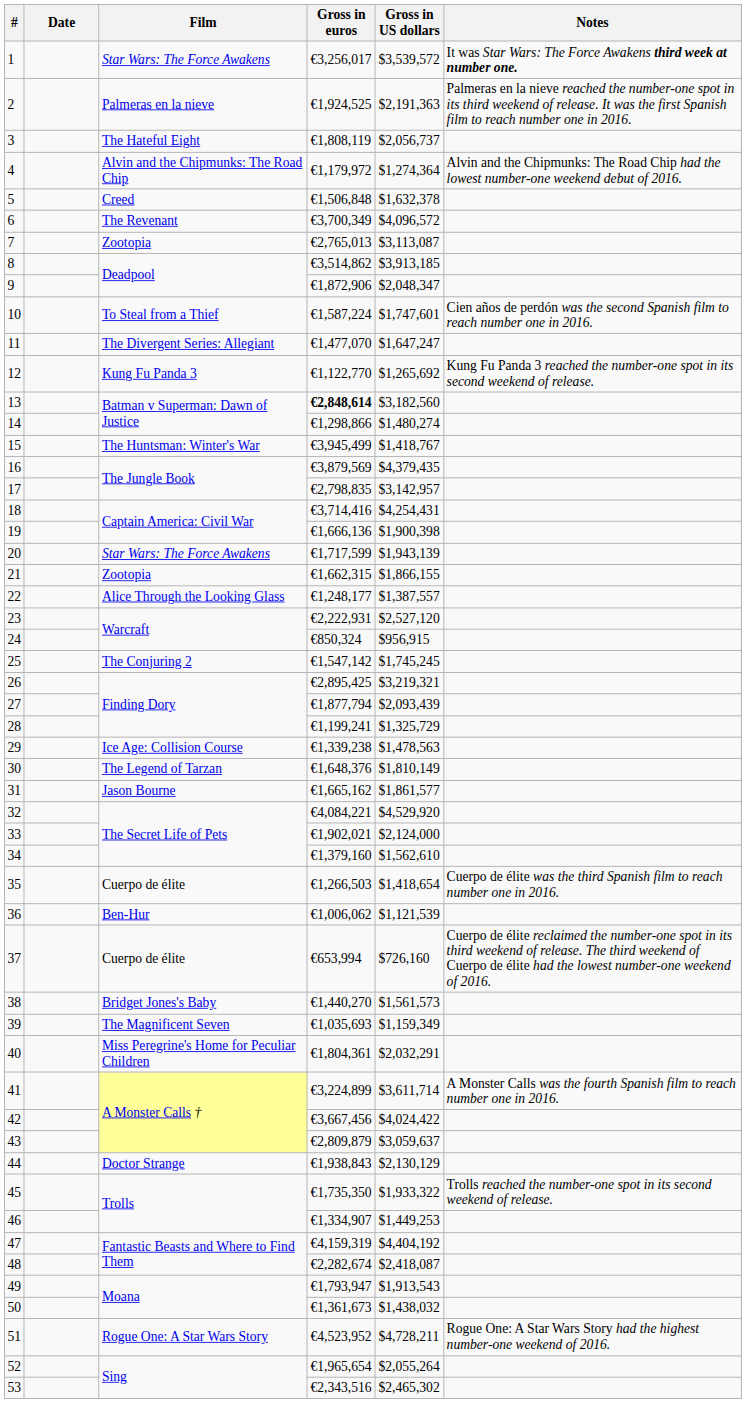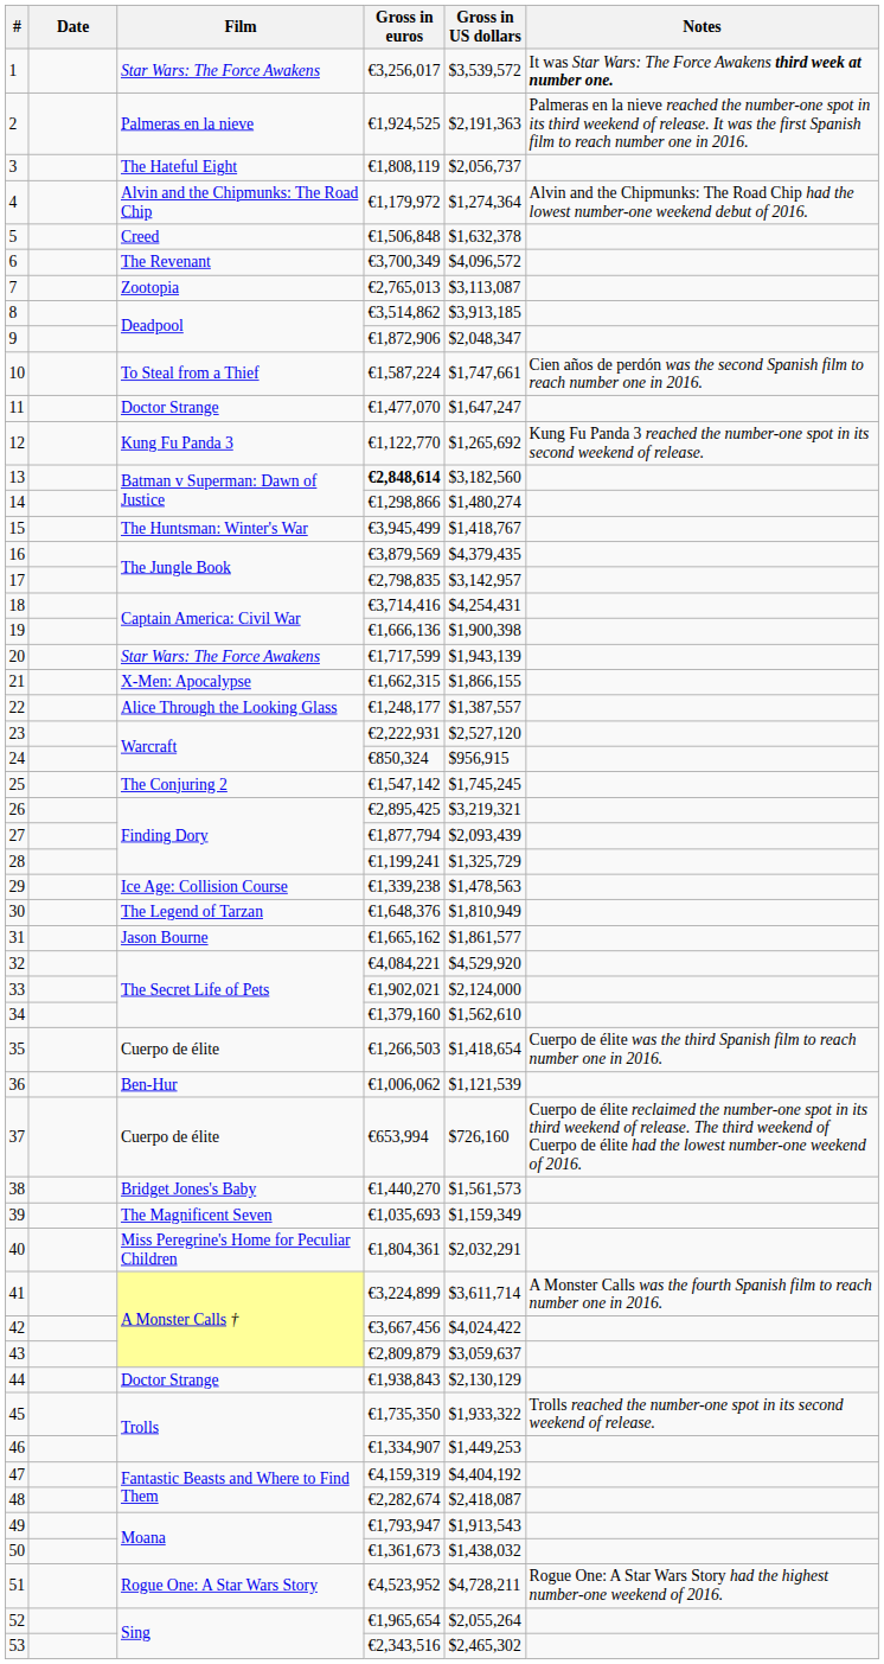 <table class="wikitable sortable">
 <tr>
 <th style="width:1%;">#</th>
 <th style="width:10%;">Date</th>
 <th style="width:28%;">Film</th>
 <th style="width:8%;">Gross in euros</th>
 <th style="width:8%;">Gross in US dollars</th>
 <th style="width:40%;">Notes</th>
 </tr>
 <tr>
 <td>1</td>
 <td></td>
 <td><em><a href='#'>Star Wars: The Force Awakens</a></em></td>
 <td>€3,256,017</td>
 <td>$3,539,572</td>
 <td>It was <em>Star Wars: The Force Awakens<strong> third week at number one.</td>
 </tr>
 <tr>
 <td>2</td>
 <td></td>
 <td></em><a href='#'>Palmeras en la nieve</a><em></td>
 <td>€1,924,525</td>
 <td>$2,191,363</td>
 <td></em>Palmeras en la nieve<em> reached the number-one spot in its third weekend of release. It was the first Spanish film to reach number one in 2016.</td>
 </tr>
 <tr>
 <td>3</td>
 <td></td>
 <td></em><a href='#'>The Hateful Eight</a><em></td>
 <td>€1,808,119</td>
 <td>$2,056,737</td>
 <td></td>
 </tr>
 <tr>
 <td>4</td>
 <td></td>
 <td></em><a href='#'>Alvin and the Chipmunks: The Road Chip</a><em></td>
 <td>€1,179,972</td>
 <td>$1,274,364</td>
 <td></em>Alvin and the Chipmunks: The Road Chip<em> had the lowest number-one weekend debut of 2016.</td>
 </tr>
 <tr>
 <td>5</td>
 <td></td>
 <td></em><a href='#'>Creed</a><em></td>
 <td>€1,506,848</td>
 <td>$1,632,378</td>
 <td></td>
 </tr>
 <tr>
 <td>6</td>
 <td></td>
 <td></em><a href='#'>The Revenant</a><em></td>
 <td>€3,700,349</td>
 <td>$4,096,572</td>
 <td></td>
 </tr>
 <tr>
 <td>7</td>
 <td></td>
 <td></em><a href='#'>Zootopia</a><em></td>
 <td>€2,765,013</td>
 <td>$3,113,087</td>
 <td></td>
 </tr>
 <tr>
 <td>8</td>
 <td></td>
 <td rowspan="2"></em><a href='#'>Deadpool</a><em></td>
 <td>€3,514,862</td>
 <td>$3,913,185</td>
 <td></td>
 </tr>
 <tr>
 <td>9</td>
 <td></td>
 <td>€1,872,906</td>
 <td>$2,048,347</td>
 <td></td>
 </tr>
 <tr>
 <td>10</td>
 <td></td>
 <td></em><a href='#'>To Steal from a Thief</a><em></td>
 <td>€1,587,224</td>
-<td>$1,747,601</td>
+<td>$1,747,661</td>
 <td></em>Cien años de perdón<em> was the second Spanish film to reach number one in 2016.</td>
 </tr>
 <tr>
 <td>11</td>
 <td></td>
-<td></em><a href='#'>The Divergent Series: Allegiant</a><em></td>
+<td></em><a href='#'>Doctor Strange</a><em></td>
 <td>€1,477,070</td>
 <td>$1,647,247</td>
 <td></td>
 </tr>
 <tr>
 <td>12</td>
 <td></td>
 <td></em><a href='#'>Kung Fu Panda 3</a><em></td>
 <td>€1,122,770</td>
 <td>$1,265,692</td>
 <td></em>Kung Fu Panda 3<em> reached the number-one spot in its second weekend of release.</td>
 </tr>
 <tr>
 <td>13</td>
 <td></td>
 <td rowspan="2"></em><a href='#'>Batman v Superman: Dawn of Justice</a><em></td>
 <td><strong>€2,848,614</strong></td>
 <td>$3,182,560</td>
 <td></td>
 </tr>
 <tr>
 <td>14</td>
 <td></td>
 <td>€1,298,866</td>
 <td>$1,480,274</td>
 <td></td>
 </tr>
 <tr>
 <td>15</td>
 <td></td>
 <td></em><a href='#'>The Huntsman: Winter's War</a><em></td>
 <td>€3,945,499</td>
 <td>$1,418,767</td>
 <td></td>
 </tr>
 <tr>
 <td>16</td>
 <td></td>
 <td rowspan="2"></em><a href='#'>The Jungle Book</a><em></td>
 <td>€3,879,569</td>
 <td>$4,379,435</td>
 <td></td>
 </tr>
 <tr>
 <td>17</td>
 <td></td>
 <td>€2,798,835</td>
 <td>$3,142,957</td>
 <td></td>
 </tr>
 <tr>
 <td>18</td>
 <td></td>
 <td rowspan="2"></em><a href='#'>Captain America: Civil War</a><em></td>
 <td>€3,714,416</td>
 <td>$4,254,431</td>
 <td></td>
 </tr>
 <tr>
 <td>19</td>
 <td></td>
 <td>€1,666,136</td>
 <td>$1,900,398</td>
 <td></td>
 </tr>
 <tr>
 <td>20</td>
 <td></td>
 <td><em><a href='#'>Star Wars: The Force Awakens</a></em></td>
 <td>€1,717,599</td>
 <td>$1,943,139</td>
 <td></td>
 </tr>
 <tr>
 <td>21</td>
 <td></td>
-<td></em><a href='#'>Zootopia</a><em></td>
+<td></em><a href='#'>X-Men: Apocalypse</a><em></td>
 <td>€1,662,315</td>
 <td>$1,866,155</td>
 <td></td>
 </tr>
 <tr>
 <td>22</td>
 <td></td>
 <td></em><a href='#'>Alice Through the Looking Glass</a><em></td>
 <td>€1,248,177</td>
 <td>$1,387,557</td>
 <td></td>
 </tr>
 <tr>
 <td>23</td>
 <td></td>
 <td rowspan="2"></em><a href='#'>Warcraft</a><em></td>
 <td>€2,222,931</td>
 <td>$2,527,120</td>
 <td></td>
 </tr>
 <tr>
 <td>24</td>
 <td></td>
 <td>€850,324</td>
 <td>$956,915</td>
 <td></td>
 </tr>
 <tr>
 <td>25</td>
 <td></td>
 <td></em><a href='#'>The Conjuring 2</a><em></td>
 <td>€1,547,142</td>
 <td>$1,745,245</td>
 <td></td>
 </tr>
 <tr>
 <td>26</td>
 <td></td>
 <td rowspan="3"></em><a href='#'>Finding Dory</a><em></td>
 <td>€2,895,425</td>
 <td>$3,219,321</td>
 <td></td>
 </tr>
 <tr>
 <td>27</td>
 <td></td>
 <td>€1,877,794</td>
 <td>$2,093,439</td>
 <td></td>
 </tr>
 <tr>
 <td>28</td>
 <td></td>
 <td>€1,199,241</td>
 <td>$1,325,729</td>
 <td></td>
 </tr>
 <tr>
 <td>29</td>
 <td></td>
 <td></em><a href='#'>Ice Age: Collision Course</a><em></td>
 <td>€1,339,238</td>
 <td>$1,478,563</td>
 <td></td>
 </tr>
 <tr>
 <td>30</td>
 <td></td>
 <td></em><a href='#'>The Legend of Tarzan</a><em></td>
 <td>€1,648,376</td>
-<td>$1,810,149</td>
+<td>$1,810,949</td>
 <td></td>
 </tr>
 <tr>
 <td>31</td>
 <td></td>
 <td></em><a href='#'>Jason Bourne</a><em></td>
 <td>€1,665,162</td>
 <td>$1,861,577</td>
 <td></td>
 </tr>
 <tr>
 <td>32</td>
 <td></td>
 <td rowspan="3"></em><a href='#'>The Secret Life of Pets</a><em></td>
 <td>€4,084,221</td>
 <td>$4,529,920</td>
 <td></td>
 </tr>
 <tr>
 <td>33</td>
 <td></td>
 <td>€1,902,021</td>
 <td>$2,124,000</td>
 <td></td>
 </tr>
 <tr>
 <td>34</td>
 <td></td>
 <td>€1,379,160</td>
 <td>$1,562,610</td>
 <td></td>
 </tr>
 <tr>
 <td>35</td>
 <td></td>
 <td></em>Cuerpo de élite<em></td>
 <td>€1,266,503</td>
 <td>$1,418,654</td>
 <td></em>Cuerpo de élite<em> was the third Spanish film to reach number one in 2016.</td>
 </tr>
 <tr>
 <td>36</td>
 <td></td>
 <td></em><a href='#'>Ben-Hur</a><em></td>
 <td>€1,006,062</td>
 <td>$1,121,539</td>
 <td></td>
 </tr>
 <tr>
 <td>37</td>
 <td></td>
 <td></em>Cuerpo de élite<em></td>
 <td>€653,994</td>
 <td>$726,160</td>
 <td></em>Cuerpo de élite<em> reclaimed the number-one spot in its third weekend of release. The third weekend of </em>Cuerpo de élite<em> had the lowest number-one weekend of 2016.</td>
 </tr>
 <tr>
 <td>38</td>
 <td></td>
 <td></em><a href='#'>Bridget Jones's Baby</a><em></td>
 <td>€1,440,270</td>
 <td>$1,561,573</td>
 <td></td>
 </tr>
 <tr>
 <td>39</td>
 <td></td>
 <td></em><a href='#'>The Magnificent Seven</a><em></td>
 <td>€1,035,693</td>
 <td>$1,159,349</td>
 <td></td>
 </tr>
 <tr>
 <td>40</td>
 <td></td>
 <td></em><a href='#'>Miss Peregrine's Home for Peculiar Children</a><em></td>
 <td>€1,804,361</td>
 <td>$2,032,291</td>
 <td></td>
 </tr>
 <tr>
 <td>41</td>
 <td></td>
 <td rowspan="3" style="background-color:#FFFF99"></em><a href='#'>A Monster Calls</a><em> †</td>
 <td>€3,224,899</td>
 <td>$3,611,714</td>
 <td></em>A Monster Calls<em> was the fourth Spanish film to reach number one in 2016.</td>
 </tr>
 <tr>
 <td>42</td>
 <td></td>
 <td>€3,667,456</td>
 <td>$4,024,422</td>
 <td></td>
 </tr>
 <tr>
 <td>43</td>
 <td></td>
 <td>€2,809,879</td>
 <td>$3,059,637</td>
 <td></td>
 </tr>
 <tr>
 <td>44</td>
 <td></td>
 <td></em><a href='#'>Doctor Strange</a><em></td>
 <td>€1,938,843</td>
 <td>$2,130,129</td>
 <td></td>
 </tr>
 <tr>
 <td>45</td>
 <td></td>
 <td rowspan="2"></em><a href='#'>Trolls</a><em></td>
 <td>€1,735,350</td>
 <td>$1,933,322</td>
 <td></em>Trolls<em> reached the number-one spot in its second weekend of release.</td>
 </tr>
 <tr>
 <td>46</td>
 <td></td>
 <td>€1,334,907</td>
 <td>$1,449,253</td>
 <td></td>
 </tr>
 <tr>
 <td>47</td>
 <td></td>
 <td rowspan="2"></em><a href='#'>Fantastic Beasts and Where to Find Them</a><em></td>
 <td>€4,159,319</td>
 <td>$4,404,192</td>
 <td></td>
 </tr>
 <tr>
 <td>48</td>
 <td></td>
 <td>€2,282,674</td>
 <td>$2,418,087</td>
 <td></td>
 </tr>
 <tr>
 <td>49</td>
 <td></td>
 <td rowspan="2"></em><a href='#'>Moana</a><em></td>
 <td>€1,793,947</td>
 <td>$1,913,543</td>
 <td></td>
 </tr>
 <tr>
 <td>50</td>
 <td></td>
 <td>€1,361,673</td>
 <td>$1,438,032</td>
 <td></td>
 </tr>
 <tr>
 <td>51</td>
 <td></td>
 <td></em><a href='#'>Rogue One: A Star Wars Story</a><em></td>
 <td>€4,523,952</td>
 <td>$4,728,211</td>
 <td></em>Rogue One: A Star Wars Story<em> had the highest number-one weekend of 2016.</td>
 </tr>
 <tr>
 <td>52</td>
 <td></td>
 <td rowspan="2"></em><a href='#'>Sing</a><em></td>
 <td>€1,965,654</td>
 <td>$2,055,264</td>
 <td></td>
 </tr>
 <tr>
 <td>53</td>
 <td></td>
 <td>€2,343,516</td>
 <td>$2,465,302</td>
 <td></td>
 </tr>
 </table>
